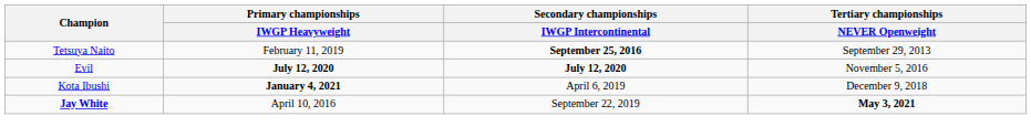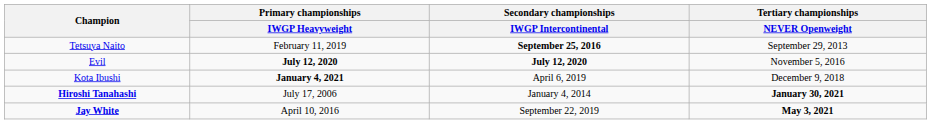 <table class="wikitable" style="font-size:85%; text-align:center; width:100%;">
 <tr>
 <th rowspan=2>Champion</th>
 <th>Primary championships</th>
 <th>Secondary championships</th>
 <th>Tertiary championships</th>
 </tr>
 <tr>
 <th><a href='#'>IWGP Heavyweight</a></th>
 <th><a href='#'>IWGP Intercontinental</a></th>
 <th><a href='#'>NEVER Openweight</a></th>
 </tr>
 <tr>
 <td><a href='#'>Tetsuya Naito</a></td>
 <td>February 11, 2019</td>
 <td><strong>September 25, 2016</strong></td>
 <td>September 29, 2013</td>
 </tr>
 <tr>
 <td><a href='#'>Evil</a></td>
 <td><strong>July 12, 2020</strong></td>
 <td><strong>July 12, 2020</strong></td>
 <td>November 5, 2016</td>
 </tr>
 <tr>
 <td><a href='#'>Kota Ibushi</a></td>
 <td><strong>January 4, 2021</strong></td>
 <td>April 6, 2019</td>
 <td>December 9, 2018</td>
 </tr>
 <tr>
+<td><strong><a href='#'>Hiroshi Tanahashi</a></strong></td>
+<td>July 17, 2006</td>
+<td>January 4, 2014</td>
+<td><strong>January 30, 2021</strong></td>
+</tr>
+<tr>
 <td><strong><a href='#'>Jay White</a></strong></td>
 <td>April 10, 2016</td>
 <td>September 22, 2019</td>
 <td><strong>May 3, 2021</strong></td>
 </tr>
 </table>
